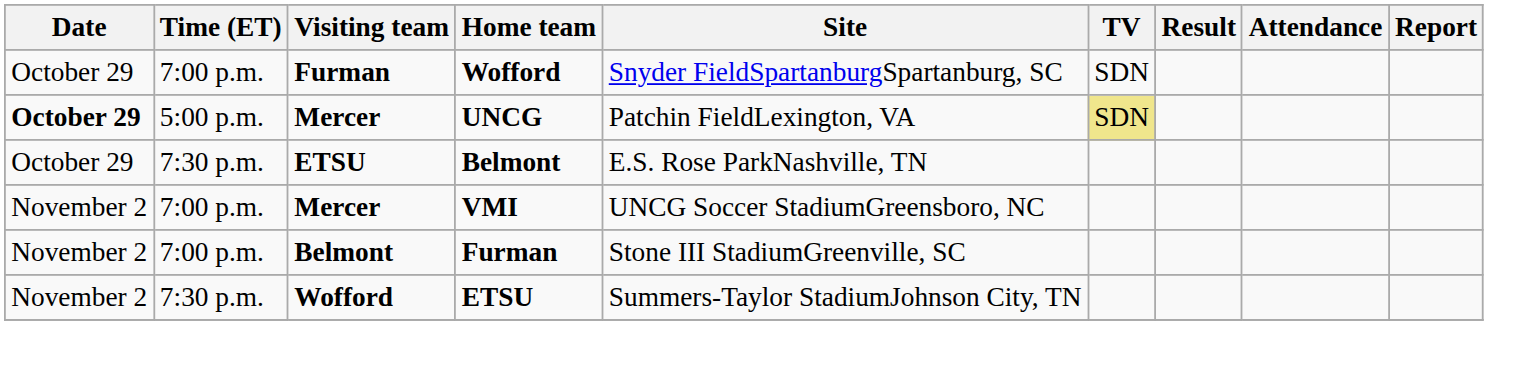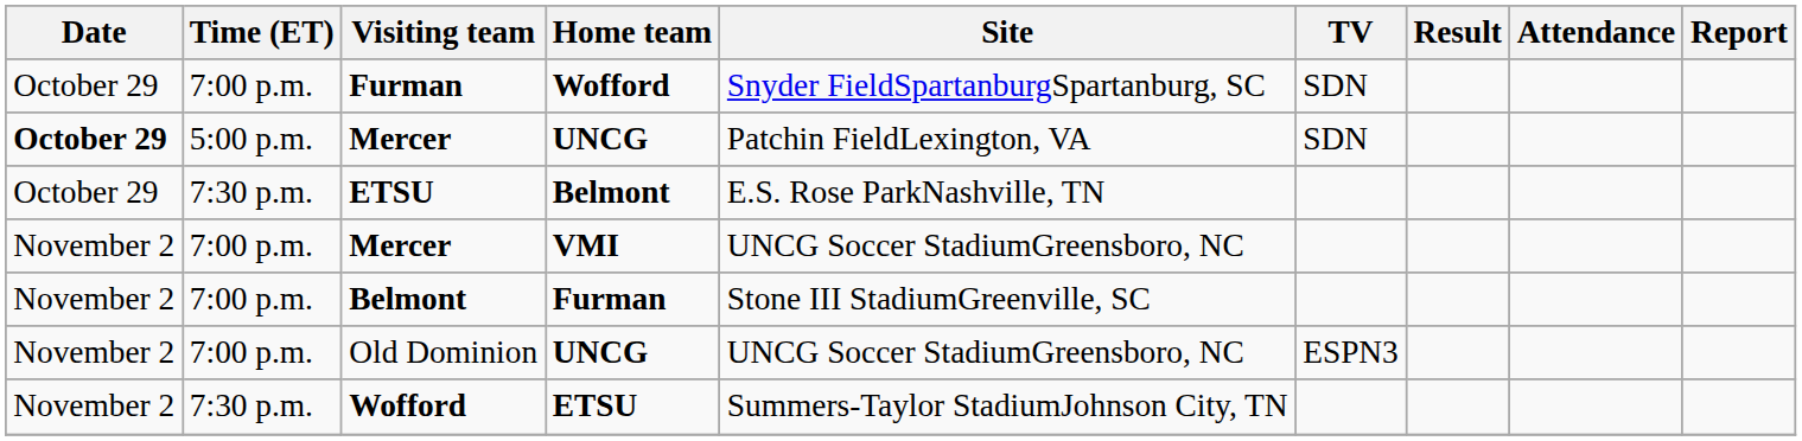 <table class="wikitable" style="font-size:95%;">
 <tr>
 <th>Date</th>
 <th>Time (ET)</th>
 <th>Visiting team</th>
 <th>Home team</th>
 <th>Site</th>
 <th>TV</th>
 <th>Result</th>
 <th>Attendance</th>
 <th>Report</th>
 </tr>
 <tr>
 <td>October 29</td>
 <td>7:00 p.m.</td>
 <td><strong>Furman</strong></td>
 <td><strong>Wofford</strong></td>
 <td><a href='#'>Snyder FieldSpartanburg</a>Spartanburg, SC</td>
 <td>SDN</td>
 <td></td>
 <td></td>
 <td></td>
 </tr>
 <tr>
 <td><strong>October 29</strong></td>
 <td>5:00 p.m.</td>
 <td><strong>Mercer</strong></td>
 <td><strong>UNCG</strong></td>
 <td>Patchin FieldLexington, VA</td>
-<td style="background: khaki;">SDN</td>
+<td>SDN</td>
 <td></td>
 <td></td>
 <td></td>
 </tr>
 <tr>
 <td>October 29</td>
 <td>7:30 p.m.</td>
 <td><strong>ETSU</strong></td>
 <td><strong>Belmont</strong></td>
 <td>E.S. Rose ParkNashville, TN</td>
 <td></td>
 <td></td>
 <td></td>
 <td></td>
 </tr>
 <tr>
 <td>November 2</td>
 <td>7:00 p.m.</td>
 <td><strong>Mercer</strong></td>
 <td><strong>VMI</strong></td>
 <td>UNCG Soccer StadiumGreensboro, NC</td>
 <td></td>
 <td></td>
 <td></td>
 <td></td>
 </tr>
 <tr>
 <td>November 2</td>
 <td>7:00 p.m.</td>
 <td><strong>Belmont</strong></td>
 <td><strong>Furman</strong></td>
 <td>Stone III StadiumGreenville, SC</td>
 <td></td>
 <td></td>
 <td></td>
 <td></td>
 </tr>
 <tr>
 <td>November 2</td>
+<td>7:00 p.m.</td>
+<td>Old Dominion</td>
+<td><strong>UNCG</strong></td>
+<td>UNCG Soccer StadiumGreensboro, NC</td>
+<td>ESPN3</td>
+<td></td>
+<td></td>
+<td></td>
+</tr>
+<tr>
+<td>November 2</td>
 <td>7:30 p.m.</td>
 <td><strong>Wofford</strong></td>
 <td><strong>ETSU</strong></td>
 <td>Summers-Taylor StadiumJohnson City, TN</td>
 <td></td>
 <td></td>
 <td></td>
 <td></td>
 </tr>
 <tr>
 </tr>
 </table>
